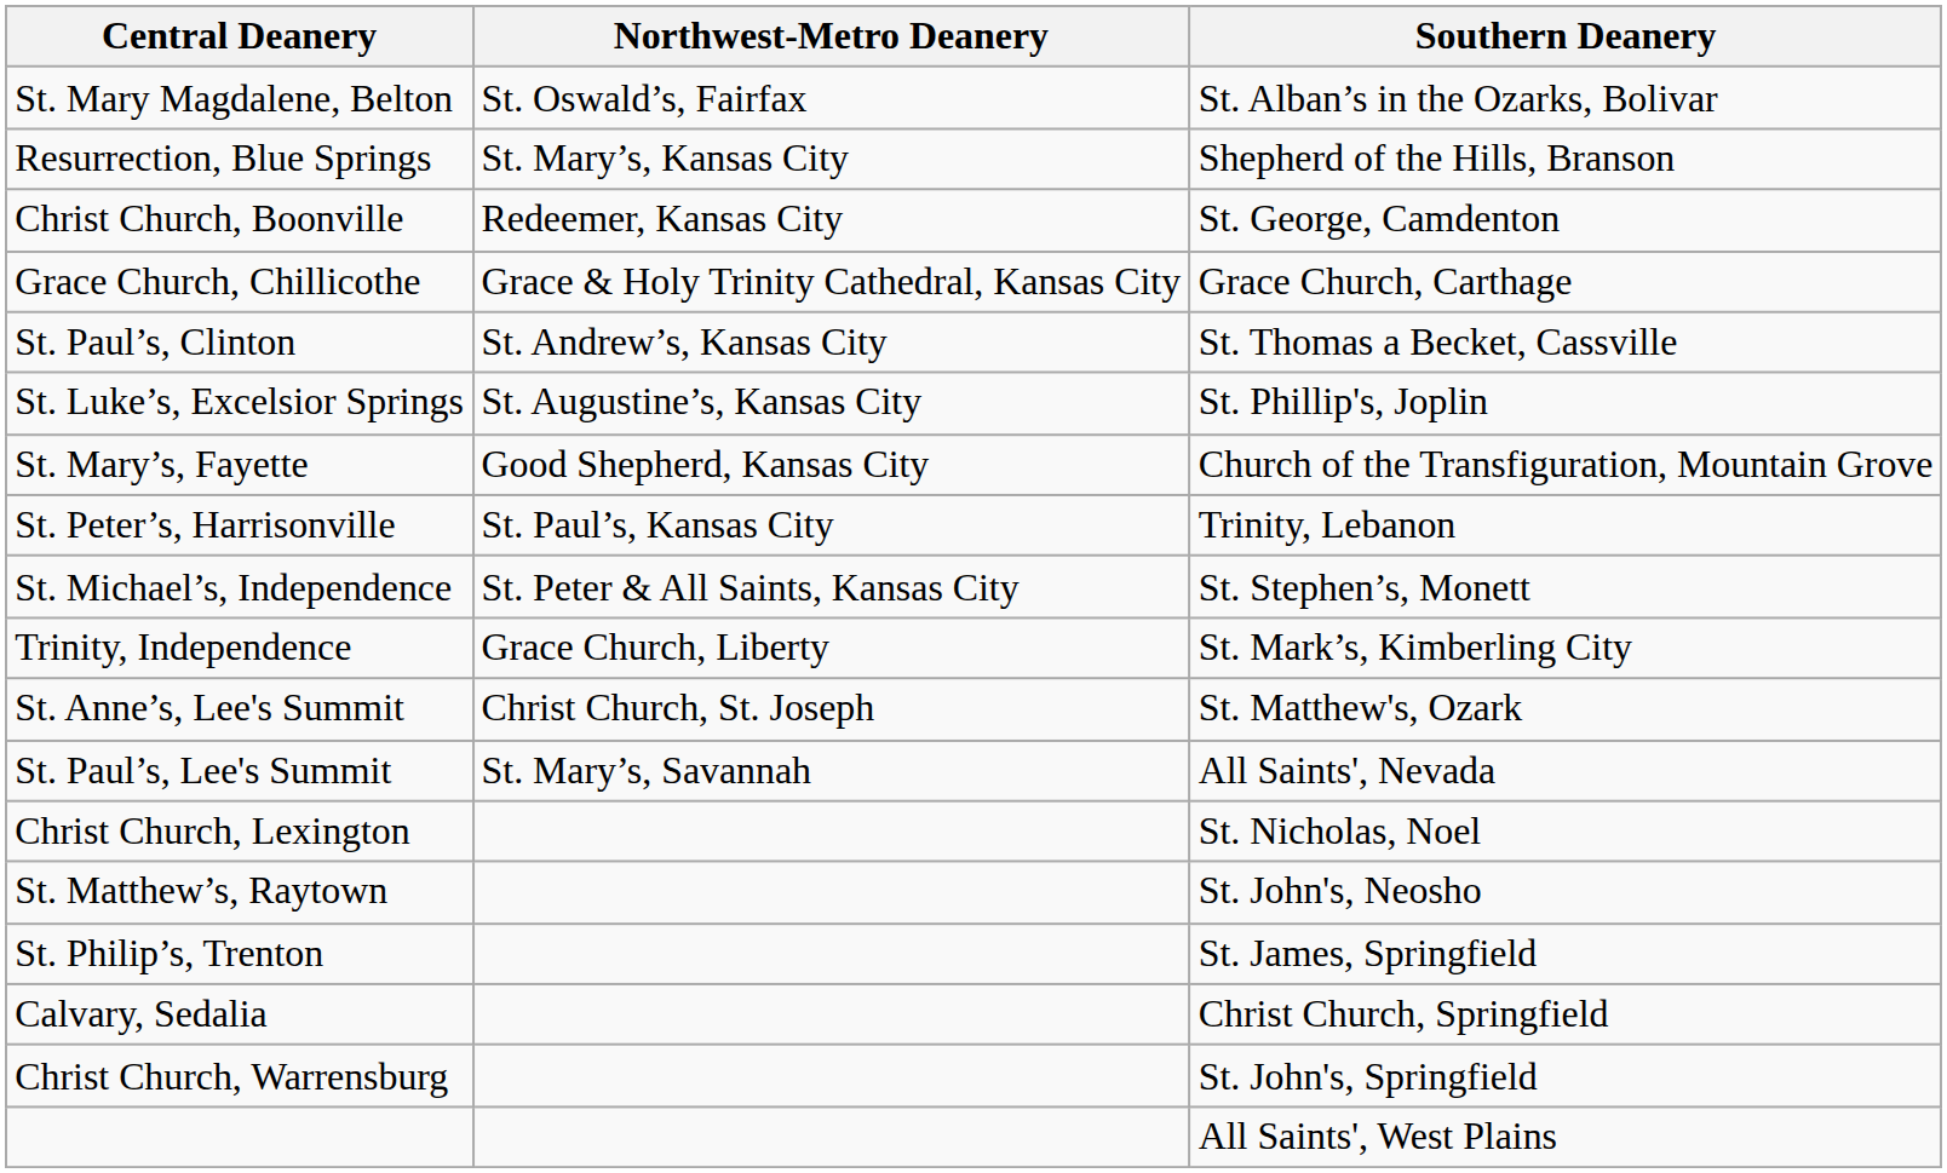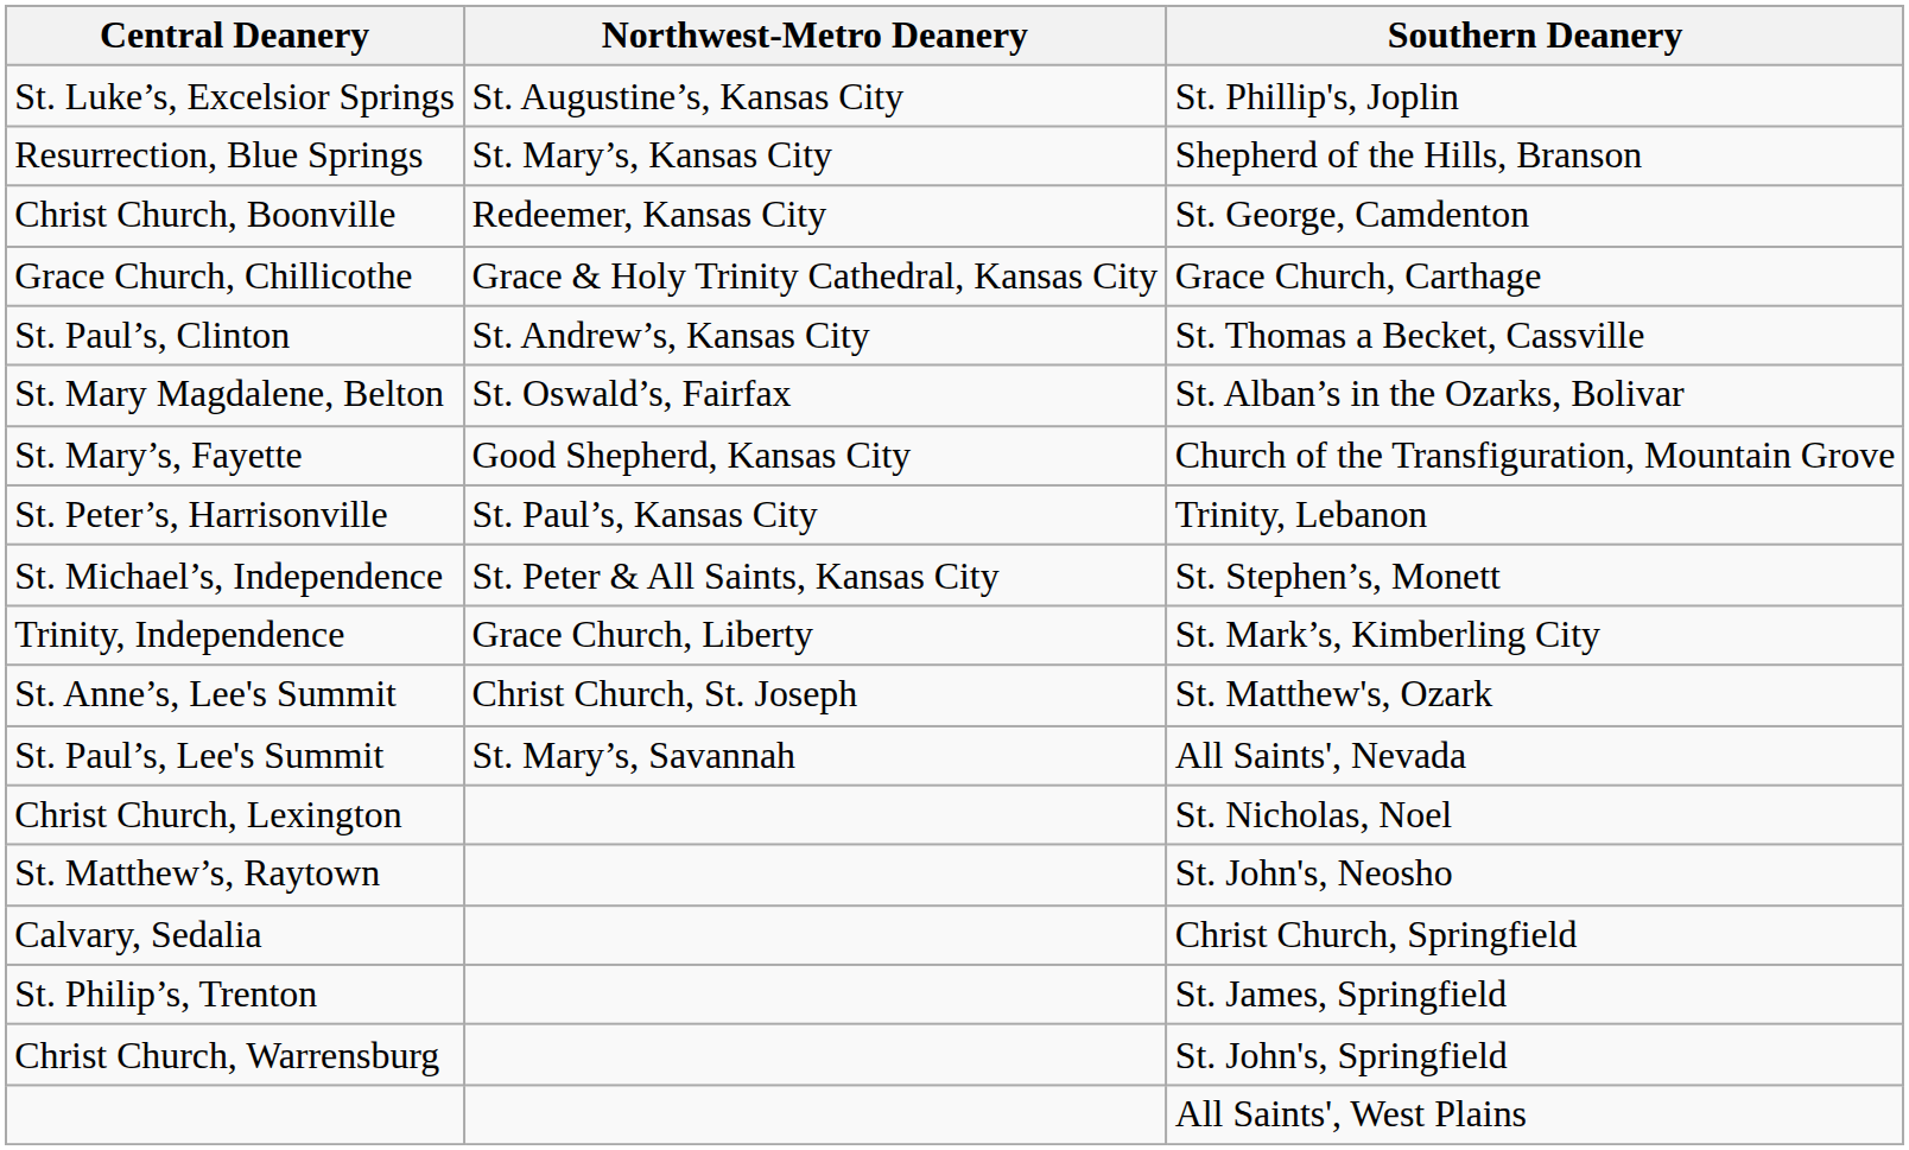 <table class="wikitable">
 <tr>
 <th>Central Deanery</th>
 <th>Northwest-Metro Deanery</th>
 <th>Southern Deanery</th>
 </tr>
 <tr>
-<td>St. Mary Magdalene, Belton</td>
-<td>St. Oswald’s, Fairfax</td>
-<td>St. Alban’s in the Ozarks, Bolivar</td>
+<td>St. Luke’s, Excelsior Springs</td>
+<td>St. Augustine’s, Kansas City</td>
+<td>St. Phillip's, Joplin</td>
 </tr>
 <tr>
 <td>Resurrection, Blue Springs</td>
 <td>St. Mary’s, Kansas City</td>
 <td>Shepherd of the Hills, Branson</td>
 </tr>
 <tr>
 <td>Christ Church, Boonville</td>
 <td>Redeemer, Kansas City</td>
 <td>St. George, Camdenton</td>
 </tr>
 <tr>
 <td>Grace Church, Chillicothe</td>
 <td>Grace & Holy Trinity Cathedral, Kansas City</td>
 <td>Grace Church, Carthage</td>
 </tr>
 <tr>
 <td>St. Paul’s, Clinton</td>
 <td>St. Andrew’s, Kansas City</td>
 <td>St. Thomas a Becket, Cassville</td>
 </tr>
 <tr>
-<td>St. Luke’s, Excelsior Springs</td>
-<td>St. Augustine’s, Kansas City</td>
-<td>St. Phillip's, Joplin</td>
+<td>St. Mary Magdalene, Belton</td>
+<td>St. Oswald’s, Fairfax</td>
+<td>St. Alban’s in the Ozarks, Bolivar</td>
 </tr>
 <tr>
 <td>St. Mary’s, Fayette</td>
 <td>Good Shepherd, Kansas City</td>
 <td>Church of the Transfiguration, Mountain Grove</td>
 </tr>
 <tr>
 <td>St. Peter’s, Harrisonville</td>
 <td>St. Paul’s, Kansas City</td>
 <td>Trinity, Lebanon</td>
 </tr>
 <tr>
 <td>St. Michael’s, Independence</td>
 <td>St. Peter & All Saints, Kansas City</td>
 <td>St. Stephen’s, Monett</td>
 </tr>
 <tr>
 <td>Trinity, Independence</td>
 <td>Grace Church, Liberty</td>
 <td>St. Mark’s, Kimberling City</td>
 </tr>
 <tr>
 <td>St. Anne’s, Lee's Summit</td>
 <td>Christ Church, St. Joseph</td>
 <td>St. Matthew's, Ozark</td>
 </tr>
 <tr>
 <td>St. Paul’s, Lee's Summit</td>
 <td>St. Mary’s, Savannah</td>
 <td>All Saints', Nevada</td>
 </tr>
 <tr>
 <td>Christ Church, Lexington</td>
 <td></td>
 <td>St. Nicholas, Noel</td>
 </tr>
 <tr>
 <td>St. Matthew’s, Raytown</td>
 <td></td>
 <td>St. John's, Neosho</td>
 </tr>
 <tr>
+<td>Calvary, Sedalia</td>
+<td></td>
+<td>Christ Church, Springfield</td>
+</tr>
+<tr>
 <td>St. Philip’s, Trenton</td>
 <td></td>
 <td>St. James, Springfield</td>
-</tr>
-<tr>
-<td>Calvary, Sedalia</td>
-<td></td>
-<td>Christ Church, Springfield</td>
 </tr>
 <tr>
 <td>Christ Church, Warrensburg</td>
 <td></td>
 <td>St. John's, Springfield</td>
 </tr>
 <tr>
 <td></td>
 <td></td>
 <td>All Saints', West Plains</td>
 </tr>
 </table>
